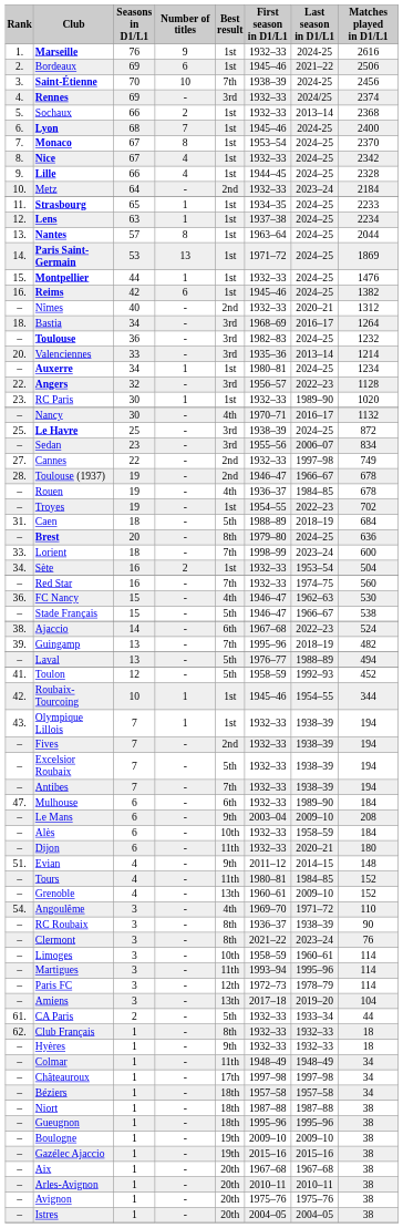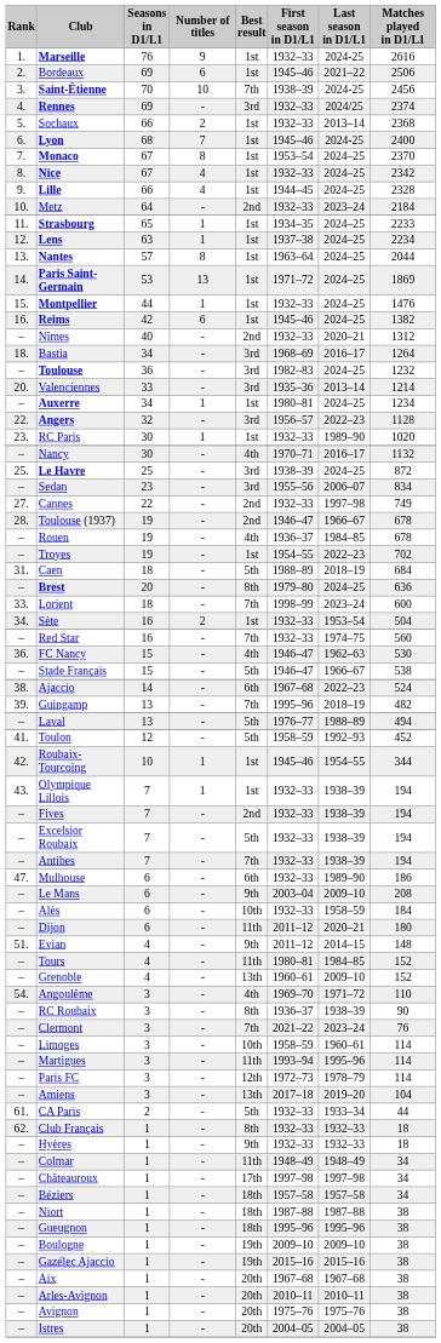 <table class="sortable" id="t2008" rules="all" cellpadding="2" cellspacing="0" style="text-align: center; margin: 1em 1em 1em 1em; border: 1px solid #999">
 <tr bgcolor="#CCCCCC">
 <th>Rank</th>
 <th>Club</th>
 <th>Seasons <br>in D1/L1</th>
 <th>Number of titles</th>
 <th>Best<br>result</th>
 <th>First season<br> in D1/L1</th>
 <th>Last season<br>in D1/L1</th>
 <th>Matches played<br>in D1/L1</th>
 </tr>
 <tr>
 <td>1.</td>
 <td align=left> <a href='#'><strong>Marseille</strong></a></td>
 <td>76</td>
 <td>9</td>
 <td>1st</td>
 <td>1932–33</td>
 <td>2024-25</td>
 <td>2616</td>
 </tr>
 <tr bgcolor="#efefef">
 <td>2.</td>
 <td align=left> <a href='#'>Bordeaux</a></td>
 <td>69</td>
 <td>6</td>
 <td>1st</td>
 <td>1945–46</td>
 <td>2021–22</td>
 <td>2506</td>
 </tr>
 <tr>
 <td>3.</td>
 <td align=left> <a href='#'><strong>Saint-Étienne</strong></a></td>
 <td>70</td>
 <td>10</td>
 <td>7th</td>
 <td>1938–39</td>
 <td>2024-25</td>
 <td>2456</td>
 </tr>
 <tr bgcolor="#efefef">
 <td>4.</td>
 <td align=left> <a href='#'><strong>Rennes</strong></a></td>
 <td>69</td>
 <td>-</td>
 <td>3rd</td>
 <td>1932–33</td>
 <td>2024/25</td>
 <td>2374</td>
 </tr>
 <tr>
 <td>5.</td>
 <td align=left> <a href='#'>Sochaux</a></td>
 <td>66</td>
 <td>2</td>
 <td>1st</td>
 <td>1932–33</td>
 <td>2013–14</td>
 <td>2368</td>
 </tr>
 <tr bgcolor="#efefef">
 <td>6.</td>
 <td align=left> <a href='#'><strong>Lyon</strong></a></td>
 <td>68</td>
 <td>7</td>
 <td>1st</td>
 <td>1945–46</td>
 <td>2024-25</td>
 <td>2400</td>
 </tr>
 <tr>
 <td>7.</td>
 <td align=left> <a href='#'><strong>Monaco</strong></a></td>
 <td>67</td>
 <td>8</td>
 <td>1st</td>
 <td>1953–54</td>
 <td>2024–25</td>
 <td>2370</td>
 </tr>
 <tr bgcolor="#efefef">
 <td>8.</td>
 <td align=left> <a href='#'><strong>Nice</strong></a></td>
 <td>67</td>
 <td>4</td>
 <td>1st</td>
 <td>1932–33</td>
 <td>2024–25</td>
 <td>2342</td>
 </tr>
 <tr>
 <td>9.</td>
 <td align=left> <a href='#'><strong>Lille</strong></a></td>
 <td>66</td>
 <td>4</td>
 <td>1st</td>
 <td>1944–45</td>
 <td>2024–25</td>
 <td>2328</td>
 </tr>
 <tr bgcolor="#efefef">
 <td>10.</td>
 <td align=left> <a href='#'>Metz</a></td>
 <td>64</td>
 <td>-</td>
 <td>2nd</td>
 <td>1932–33</td>
 <td>2023–24</td>
 <td>2184</td>
 </tr>
 <tr>
 </tr>
 <tr>
 <td>11.</td>
 <td align=left> <a href='#'><strong>Strasbourg</strong></a></td>
 <td>65</td>
 <td>1</td>
 <td>1st</td>
 <td>1934–35</td>
 <td>2024–25</td>
 <td>2233</td>
 </tr>
 <tr bgcolor="#efefef">
 <td>12.</td>
 <td align=left> <a href='#'><strong>Lens</strong></a></td>
 <td>63</td>
 <td>1</td>
 <td>1st</td>
 <td>1937–38</td>
 <td>2024–25</td>
 <td>2234</td>
 </tr>
 <tr>
 <td>13.</td>
 <td align=left> <a href='#'><strong>Nantes</strong></a></td>
 <td>57</td>
 <td>8</td>
 <td>1st</td>
 <td>1963–64</td>
 <td>2024–25</td>
 <td>2044</td>
 </tr>
 <tr bgcolor="#efefef">
 <td>14.</td>
 <td align=left> <a href='#'><strong>Paris Saint-Germain</strong></a></td>
 <td>53</td>
 <td>13</td>
 <td>1st</td>
 <td>1971–72</td>
 <td>2024–25</td>
 <td>1869</td>
 </tr>
 <tr>
 <td>15.</td>
 <td align=left> <a href='#'><strong>Montpellier</strong></a></td>
 <td>44</td>
 <td>1</td>
 <td>1st</td>
 <td>1932–33</td>
 <td>2024–25</td>
 <td>1476</td>
 </tr>
 <tr bgcolor="#efefef">
 <td>16.</td>
 <td align=left> <a href='#'><strong>Reims</strong></a></td>
 <td>42</td>
 <td>6</td>
 <td>1st</td>
 <td>1945–46</td>
 <td>2024–25</td>
 <td>1382</td>
 </tr>
 <tr>
 <td>–</td>
 <td align=left> <a href='#'>Nîmes</a></td>
 <td>40</td>
 <td>-</td>
 <td>2nd</td>
 <td>1932–33</td>
 <td>2020–21</td>
 <td>1312</td>
 </tr>
 <tr bgcolor="#efefef">
 <td>18.</td>
 <td align=left> <a href='#'>Bastia</a></td>
 <td>34</td>
 <td>-</td>
 <td>3rd</td>
 <td>1968–69</td>
 <td>2016–17</td>
 <td>1264</td>
 </tr>
 <tr>
 <td>–</td>
 <td align=left> <a href='#'><strong>Toulouse</strong></a></td>
 <td>36</td>
 <td>-</td>
 <td>3rd</td>
 <td>1982–83</td>
 <td>2024–25</td>
 <td>1232</td>
 </tr>
 <tr bgcolor="#efefef">
 <td>20.</td>
 <td align=left> <a href='#'>Valenciennes</a></td>
 <td>33</td>
 <td>-</td>
 <td>3rd</td>
 <td>1935–36</td>
 <td>2013–14</td>
 <td>1214</td>
 </tr>
 <tr>
 <td>–</td>
 <td align=left> <a href='#'><strong>Auxerre</strong></a></td>
 <td>34</td>
 <td>1</td>
 <td>1st</td>
 <td>1980–81</td>
 <td>2024–25</td>
 <td>1234</td>
 </tr>
 <tr bgcolor="#efefef">
 <td>22.</td>
 <td align=left> <a href='#'><strong>Angers</strong></a></td>
 <td>32</td>
 <td>-</td>
 <td>3rd</td>
 <td>1956–57</td>
 <td>2022–23</td>
 <td>1128</td>
 </tr>
 <tr>
 <td>23.</td>
 <td align=left> <a href='#'>RC Paris</a></td>
 <td>30</td>
 <td>1</td>
 <td>1st</td>
 <td>1932–33</td>
 <td>1989–90</td>
 <td>1020</td>
 </tr>
 <tr>
 </tr>
 <tr bgcolor="#efefef">
 <td>–</td>
 <td align=left> <a href='#'>Nancy</a></td>
 <td>30</td>
 <td>-</td>
 <td>4th</td>
 <td>1970–71</td>
 <td>2016–17</td>
 <td>1132</td>
 </tr>
 <tr>
 <td>25.</td>
 <td align=left> <a href='#'><strong>Le Havre</strong></a></td>
 <td>25</td>
 <td>-</td>
 <td>3rd</td>
 <td>1938–39</td>
 <td>2024–25</td>
 <td>872</td>
 </tr>
 <tr bgcolor="#efefef">
 <td>–</td>
 <td align=left> <a href='#'>Sedan</a></td>
 <td>23</td>
 <td>-</td>
 <td>3rd</td>
 <td>1955–56</td>
 <td>2006–07</td>
 <td>834</td>
 </tr>
 <tr>
 <td>27.</td>
 <td align=left> <a href='#'>Cannes</a></td>
 <td>22</td>
 <td>-</td>
 <td>2nd</td>
 <td>1932–33</td>
 <td>1997–98</td>
 <td>749</td>
 </tr>
 <tr bgcolor="#efefef">
 <td>28.</td>
 <td align=left> <a href='#'>Toulouse</a> (1937)</td>
 <td>19</td>
 <td>-</td>
 <td>2nd</td>
 <td>1946–47</td>
 <td>1966–67</td>
 <td>678</td>
 </tr>
 <tr>
 <td>–</td>
 <td align=left> <a href='#'>Rouen</a></td>
 <td>19</td>
 <td>-</td>
 <td>4th</td>
 <td>1936–37</td>
 <td>1984–85</td>
 <td>678</td>
 </tr>
 <tr bgcolor="#efefef">
 <td>–</td>
 <td align=left> <a href='#'>Troyes</a></td>
 <td>19</td>
 <td>-</td>
 <td>1st</td>
 <td>1954–55</td>
 <td>2022–23</td>
 <td>702</td>
 </tr>
 <tr>
 <td>31.</td>
 <td align=left> <a href='#'>Caen</a></td>
 <td>18</td>
 <td>-</td>
 <td>5th</td>
 <td>1988–89</td>
 <td>2018–19</td>
 <td>684</td>
 </tr>
 <tr bgcolor="#efefef">
 <td>–</td>
 <td align="left"> <a href='#'><strong>Brest</strong></a></td>
 <td>20</td>
 <td>-</td>
 <td>8th</td>
 <td>1979–80</td>
 <td>2024–25</td>
 <td>636</td>
 </tr>
 <tr>
 <td>33.</td>
 <td align=left> <a href='#'>Lorient</a></td>
 <td>18</td>
 <td>-</td>
 <td>7th</td>
 <td>1998–99</td>
 <td>2023–24</td>
 <td>600</td>
 </tr>
 <tr bgcolor="#efefef">
 <td>34.</td>
 <td align=left> <a href='#'>Sète</a></td>
 <td>16</td>
 <td>2</td>
 <td>1st</td>
 <td>1932–33</td>
 <td>1953–54</td>
 <td>504</td>
 </tr>
 <tr>
 </tr>
 <tr>
 <td>–</td>
 <td align=left> <a href='#'>Red Star</a></td>
 <td>16</td>
 <td>-</td>
 <td>7th</td>
 <td>1932–33</td>
 <td>1974–75</td>
 <td>560</td>
 </tr>
 <tr bgcolor="#efefef">
 <td>36.</td>
 <td align=left> <a href='#'>FC Nancy</a></td>
 <td>15</td>
 <td>-</td>
 <td>4th</td>
 <td>1946–47</td>
 <td>1962–63</td>
 <td>530</td>
 </tr>
 <tr>
 <td>–</td>
 <td align=left> <a href='#'>Stade Français</a></td>
 <td>15</td>
 <td>-</td>
 <td>5th</td>
 <td>1946–47</td>
 <td>1966–67</td>
 <td>538</td>
 </tr>
 <tr>
 </tr>
 <tr bgcolor="#efefef">
 <td>38.</td>
 <td align=left> <a href='#'>Ajaccio</a></td>
 <td>14</td>
 <td>-</td>
 <td>6th</td>
 <td>1967–68</td>
 <td>2022–23</td>
 <td>524</td>
 </tr>
 <tr>
 <td>39.</td>
 <td align=left> <a href='#'>Guingamp</a></td>
 <td>13</td>
 <td>-</td>
 <td>7th</td>
 <td>1995–96</td>
 <td>2018–19</td>
 <td>482</td>
 </tr>
 <tr>
 </tr>
 <tr bgcolor="#efefef">
 <td>–</td>
 <td align=left> <a href='#'>Laval</a></td>
 <td>13</td>
 <td>-</td>
 <td>5th</td>
 <td>1976–77</td>
 <td>1988–89</td>
 <td>494</td>
 </tr>
 <tr bgcolor="#efefef">
 </tr>
 <tr>
 <td>41.</td>
 <td align=left> <a href='#'>Toulon</a></td>
 <td>12</td>
 <td>-</td>
 <td>5th</td>
 <td>1958–59</td>
 <td>1992–93</td>
 <td>452</td>
 </tr>
 <tr bgcolor="#efefef">
 <td>42.</td>
 <td align=left> <a href='#'>Roubaix-Tourcoing</a></td>
 <td>10</td>
 <td>1</td>
 <td>1st</td>
 <td>1945–46</td>
 <td>1954–55</td>
 <td>344</td>
 </tr>
 <tr>
 <td>43.</td>
 <td align=left> <a href='#'>Olympique Lillois</a></td>
 <td>7</td>
 <td>1</td>
 <td>1st</td>
 <td>1932–33</td>
 <td>1938–39</td>
 <td>194</td>
 </tr>
 <tr bgcolor="#efefef">
 <td>–</td>
 <td align=left> <a href='#'>Fives</a></td>
 <td>7</td>
 <td>-</td>
 <td>2nd</td>
 <td>1932–33</td>
 <td>1938–39</td>
 <td>194</td>
 </tr>
 <tr>
 <td>–</td>
 <td align=left> <a href='#'>Excelsior Roubaix</a></td>
 <td>7</td>
 <td>-</td>
 <td>5th</td>
 <td>1932–33</td>
 <td>1938–39</td>
 <td>194</td>
 </tr>
 <tr bgcolor="#efefef">
 <td>–</td>
 <td align=left> <a href='#'>Antibes</a></td>
 <td>7</td>
 <td>-</td>
 <td>7th</td>
 <td>1932–33</td>
 <td>1938–39</td>
 <td>194</td>
 </tr>
 <tr>
 <td>47.</td>
 <td align=left> <a href='#'>Mulhouse</a></td>
 <td>6</td>
 <td>-</td>
 <td>6th</td>
 <td>1932–33</td>
 <td>1989–90</td>
-<td>184</td>
+<td>186</td>
 </tr>
 <tr bgcolor="#efefef">
 <td>–</td>
 <td align=left> <a href='#'>Le Mans</a></td>
 <td>6</td>
 <td>-</td>
 <td>9th</td>
 <td>2003–04</td>
 <td>2009–10</td>
 <td>208</td>
 </tr>
 <tr>
 <td>–</td>
 <td align=left> <a href='#'>Alès</a></td>
 <td>6</td>
 <td>-</td>
 <td>10th</td>
 <td>1932–33</td>
 <td>1958–59</td>
 <td>184</td>
 </tr>
 <tr bgcolor="#efefef">
 <td>–</td>
 <td align=left> <a href='#'>Dijon</a></td>
 <td>6</td>
 <td>-</td>
 <td>11th</td>
-<td>1932–33</td>
+<td>2011–12</td>
 <td>2020–21</td>
 <td>180</td>
 </tr>
 <tr>
 <td>51.</td>
 <td align=left> <a href='#'>Evian</a></td>
 <td>4</td>
 <td>-</td>
 <td>9th</td>
 <td>2011–12</td>
 <td>2014–15</td>
 <td>148</td>
 </tr>
 <tr bgcolor="#efefef">
 <td>–</td>
 <td align=left> <a href='#'>Tours</a></td>
 <td>4</td>
 <td>-</td>
 <td>11th</td>
 <td>1980–81</td>
 <td>1984–85</td>
 <td>152</td>
 </tr>
 <tr>
 <td>–</td>
 <td align=left> <a href='#'>Grenoble</a></td>
 <td>4</td>
 <td>-</td>
 <td>13th</td>
 <td>1960–61</td>
 <td>2009–10</td>
 <td>152</td>
 </tr>
 <tr bgcolor="#efefef">
 <td>54.</td>
 <td align=left> <a href='#'>Angoulême</a></td>
 <td>3</td>
 <td>-</td>
 <td>4th</td>
 <td>1969–70</td>
 <td>1971–72</td>
 <td>110</td>
 </tr>
 <tr>
 <td>–</td>
 <td align=left> <a href='#'>RC Roubaix</a></td>
 <td>3</td>
 <td>-</td>
 <td>8th</td>
 <td>1936–37</td>
 <td>1938–39</td>
 <td>90</td>
 </tr>
 <tr bgcolor="#efefef">
 <td>–</td>
 <td align=left> <a href='#'>Clermont</a></td>
 <td>3</td>
 <td>-</td>
-<td>8th</td>
+<td>7th</td>
 <td>2021–22</td>
 <td>2023–24</td>
 <td>76</td>
 </tr>
 <tr>
 <td>–</td>
 <td align=left> <a href='#'>Limoges</a></td>
 <td>3</td>
 <td>-</td>
 <td>10th</td>
 <td>1958–59</td>
 <td>1960–61</td>
 <td>114</td>
 </tr>
 <tr bgcolor="#efefef">
 <td>–</td>
 <td align=left> <a href='#'>Martigues</a></td>
 <td>3</td>
 <td>-</td>
 <td>11th</td>
 <td>1993–94</td>
 <td>1995–96</td>
 <td>114</td>
 </tr>
 <tr>
 <td>–</td>
 <td align=left> <a href='#'>Paris FC</a></td>
 <td>3</td>
 <td>-</td>
 <td>12th</td>
 <td>1972–73</td>
 <td>1978–79</td>
 <td>114</td>
 </tr>
 <tr bgcolor="#efefef">
 <td>–</td>
 <td align=left> <a href='#'>Amiens</a></td>
 <td>3</td>
 <td>-</td>
 <td>13th</td>
 <td>2017–18</td>
 <td>2019–20</td>
 <td>104</td>
 </tr>
 <tr>
 <td>61.</td>
 <td align=left> <a href='#'>CA Paris</a></td>
 <td>2</td>
 <td>-</td>
 <td>5th</td>
 <td>1932–33</td>
 <td>1933–34</td>
 <td>44</td>
 </tr>
 <tr bgcolor="#efefef">
 <td>62.</td>
 <td align=left> <a href='#'>Club Français</a></td>
 <td>1</td>
 <td>-</td>
 <td>8th</td>
 <td>1932–33</td>
 <td>1932–33</td>
 <td>18</td>
 </tr>
 <tr>
 <td>–</td>
 <td align=left> <a href='#'>Hyères</a></td>
 <td>1</td>
 <td>-</td>
 <td>9th</td>
 <td>1932–33</td>
 <td>1932–33</td>
 <td>18</td>
 </tr>
 <tr bgcolor="#efefef">
 <td>–</td>
 <td align=left> <a href='#'>Colmar</a></td>
 <td>1</td>
 <td>-</td>
 <td>11th</td>
 <td>1948–49</td>
 <td>1948–49</td>
 <td>34</td>
 </tr>
 <tr>
 <td>–</td>
 <td align=left> <a href='#'>Châteauroux</a></td>
 <td>1</td>
 <td>-</td>
 <td>17th</td>
 <td>1997–98</td>
 <td>1997–98</td>
 <td>34</td>
 </tr>
 <tr bgcolor="#efefef">
 <td>–</td>
 <td align=left> <a href='#'>Béziers</a></td>
 <td>1</td>
 <td>-</td>
 <td>18th</td>
 <td>1957–58</td>
 <td>1957–58</td>
 <td>34</td>
 </tr>
 <tr>
 <td>–</td>
 <td align=left> <a href='#'>Niort</a></td>
 <td>1</td>
 <td>-</td>
 <td>18th</td>
 <td>1987–88</td>
 <td>1987–88</td>
 <td>38</td>
 </tr>
 <tr bgcolor="#efefef">
 <td>–</td>
 <td align=left> <a href='#'>Gueugnon</a></td>
 <td>1</td>
 <td>-</td>
 <td>18th</td>
 <td>1995–96</td>
 <td>1995–96</td>
 <td>38</td>
 </tr>
 <tr>
 <td>–</td>
 <td align=left> <a href='#'>Boulogne</a></td>
 <td>1</td>
 <td>-</td>
 <td>19th</td>
 <td>2009–10</td>
 <td>2009–10</td>
 <td>38</td>
 </tr>
 <tr bgcolor="#efefef">
 <td>–</td>
 <td align=left> <a href='#'>Gazélec Ajaccio</a></td>
 <td>1</td>
 <td>-</td>
 <td>19th</td>
 <td>2015–16</td>
 <td>2015–16</td>
 <td>38</td>
 </tr>
 <tr>
 <td>–</td>
 <td align=left> <a href='#'>Aix</a></td>
 <td>1</td>
 <td>-</td>
 <td>20th</td>
 <td>1967–68</td>
 <td>1967–68</td>
 <td>38</td>
 </tr>
 <tr bgcolor="#efefef">
 <td>–</td>
 <td align=left> <a href='#'>Arles-Avignon</a></td>
 <td>1</td>
 <td>-</td>
 <td>20th</td>
 <td>2010–11</td>
 <td>2010–11</td>
 <td>38</td>
 </tr>
 <tr>
 <td>–</td>
 <td align=left> <a href='#'>Avignon</a></td>
 <td>1</td>
 <td>-</td>
 <td>20th</td>
 <td>1975–76</td>
 <td>1975–76</td>
 <td>38</td>
 </tr>
 <tr bgcolor="#efefef">
 <td>–</td>
 <td align=left> <a href='#'>Istres</a></td>
 <td>1</td>
 <td>-</td>
 <td>20th</td>
 <td>2004–05</td>
 <td>2004–05</td>
 <td>38</td>
 </tr>
 <tr>
 </tr>
 </table>
